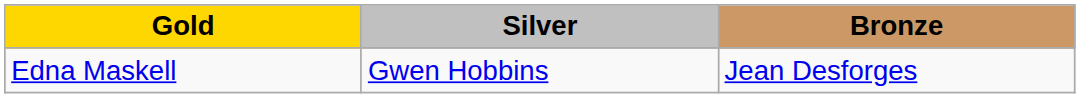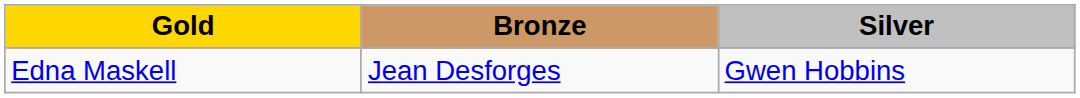 <table class="wikitable" style="text-align:left">
 <tr align="center">
 <td width=200 bgcolor=gold><strong>Gold</strong></td>
+<td width=200 bgcolor=CC9966><strong>Bronze</strong></td>
 <td width=200 bgcolor=silver><strong>Silver</strong></td>
-<td width=200 bgcolor=CC9966><strong>Bronze</strong></td>
 </tr>
 <tr>
 <td><a href='#'>Edna Maskell</a><br><em></em></td>
+<td><a href='#'>Jean Desforges</a><br><em></em></td>
 <td><a href='#'>Gwen Hobbins</a><br><em></em></td>
-<td><a href='#'>Jean Desforges</a><br><em></em></td>
 </tr>
 </table>
